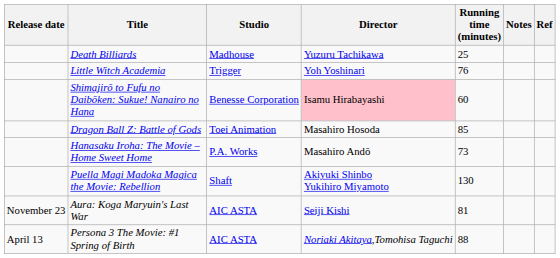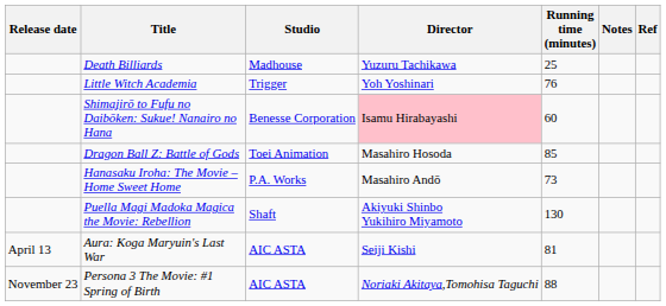 <table class="wikitable sortable" border="1">
 <tr>
 <th>Release date</th>
 <th width="200px">Title</th>
 <th>Studio</th>
 <th>Director</th>
 <th width="10px">Running time (minutes)</th>
 <th class="unsortable">Notes</th>
 <th class="unsortable">Ref</th>
 </tr>
 <tr>
 <td></td>
 <td><em><a href='#'>Death Billiards</a></em></td>
 <td><a href='#'>Madhouse</a></td>
 <td><a href='#'>Yuzuru Tachikawa</a></td>
 <td>25</td>
 <td></td>
 <td></td>
 </tr>
 <tr>
 <td></td>
 <td><em><a href='#'>Little Witch Academia</a></em></td>
 <td><a href='#'>Trigger</a></td>
 <td><a href='#'>Yoh Yoshinari</a></td>
 <td>76</td>
 <td></td>
 <td></td>
 </tr>
 <tr>
 <td></td>
 <td><em><a href='#'>Shimajirō to Fufu no Daibōken: Sukue! Nanairo no Hana</a></em></td>
 <td><a href='#'>Benesse Corporation</a></td>
 <td style="background: pink;">Isamu Hirabayashi</td>
 <td>60</td>
 <td></td>
 <td></td>
 </tr>
 <tr>
 <td></td>
 <td><em><a href='#'>Dragon Ball Z: Battle of Gods</a></em></td>
 <td><a href='#'>Toei Animation</a></td>
 <td>Masahiro Hosoda</td>
 <td>85</td>
 <td></td>
 <td></td>
 </tr>
 <tr>
 <td></td>
 <td><em><a href='#'>Hanasaku Iroha: The Movie – Home Sweet Home</a></em></td>
 <td><a href='#'>P.A. Works</a></td>
 <td>Masahiro Andō</td>
 <td>73</td>
 <td></td>
 <td></td>
 </tr>
 <tr>
 <td></td>
 <td><em><a href='#'>Puella Magi Madoka Magica the Movie: Rebellion</a></em></td>
 <td><a href='#'>Shaft</a></td>
 <td><a href='#'>Akiyuki Shinbo</a><br><a href='#'>Yukihiro Miyamoto</a></td>
 <td>130</td>
 <td></td>
 <td></td>
 </tr>
 <tr>
-<td>November 23</td>
+<td>April 13</td>
 <td><em>Aura: Koga Maryuin's Last War</em></td>
 <td><a href='#'>AIC ASTA</a></td>
 <td><a href='#'>Seiji Kishi</a></td>
 <td>81</td>
 <td></td>
 <td></td>
 </tr>
 <tr>
-<td>April 13</td>
+<td>November 23</td>
 <td><em>Persona 3 The Movie: #1 Spring of Birth</em></td>
 <td><a href='#'>AIC ASTA</a></td>
 <td><em><a href='#'>Noriaki Akitaya</a>,Tomohisa Taguchi</em></td>
 <td>88</td>
 <td></td>
 <td></td>
 </tr>
 </table>
